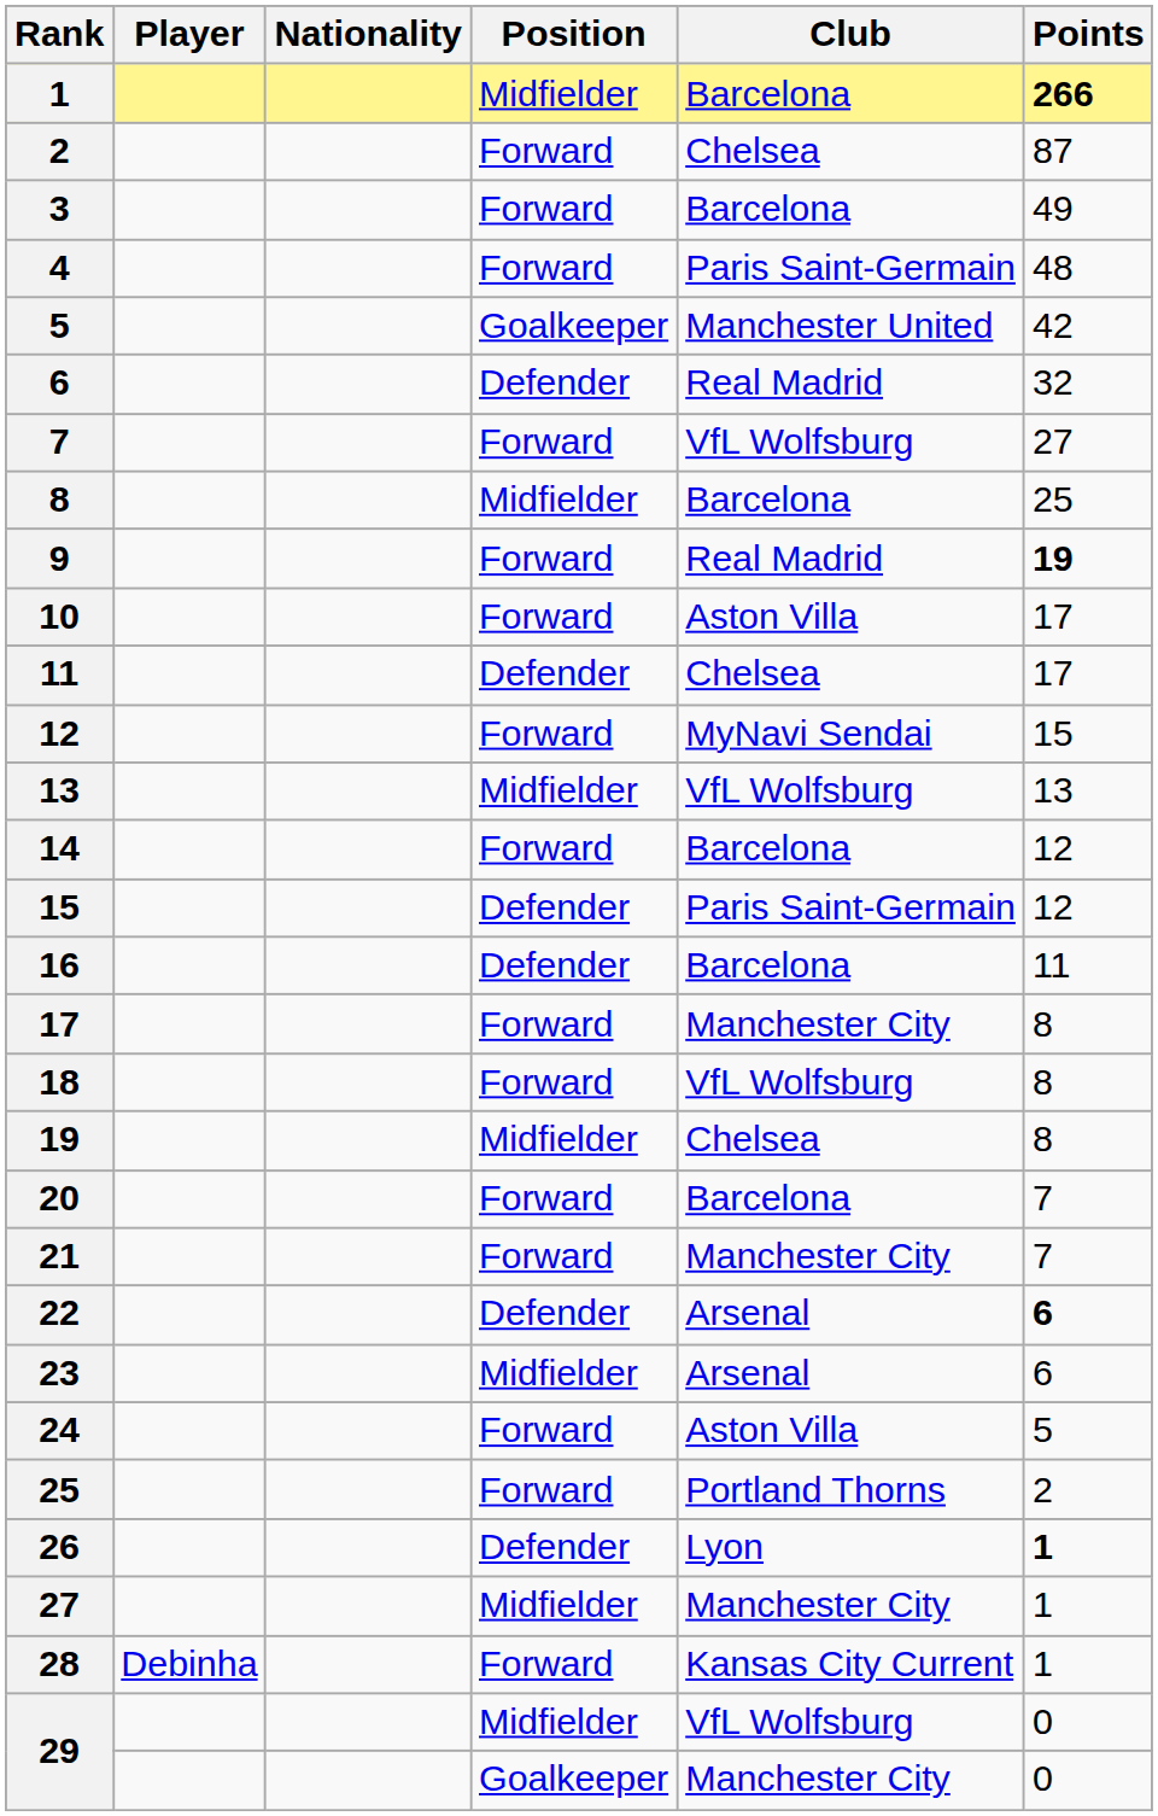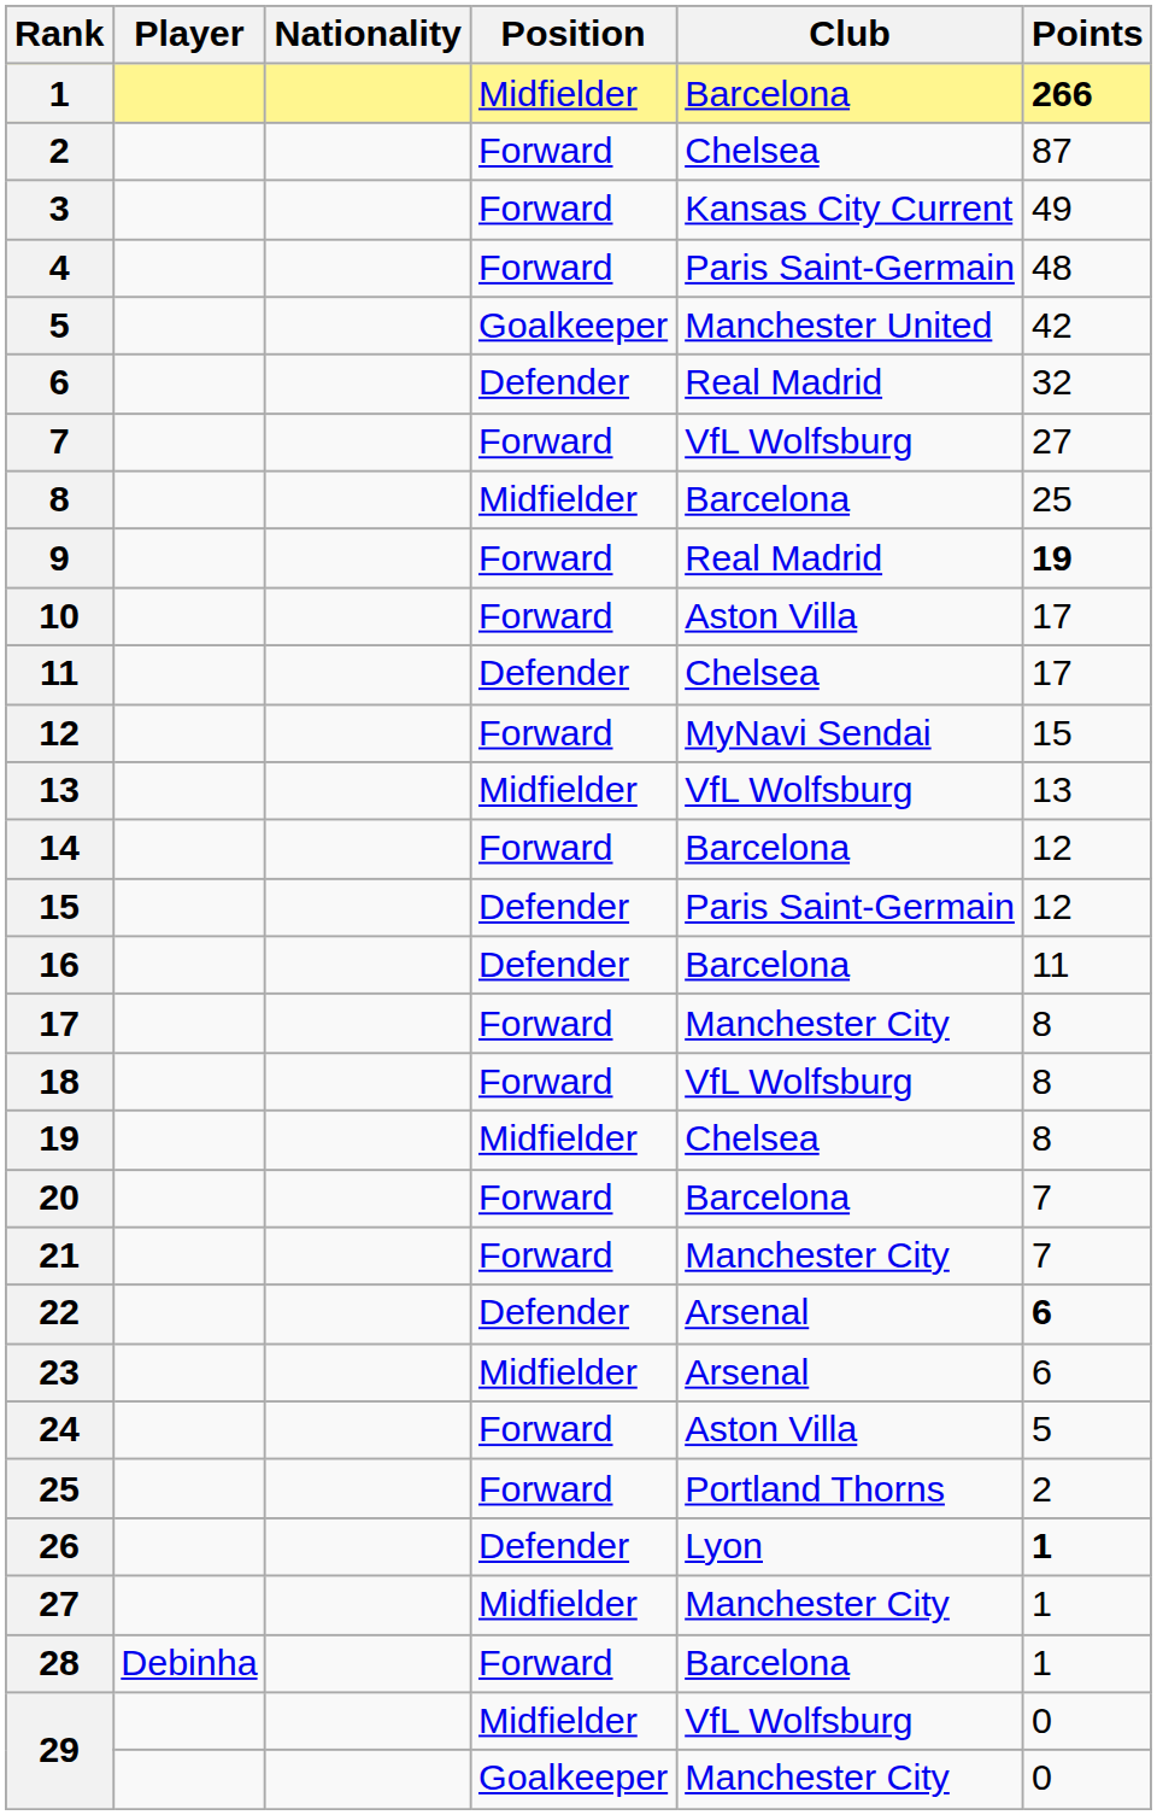 <table class="wikitable sortable">
 <tr>
 <th scope="col">Rank</th>
 <th scope="col">Player</th>
 <th scope="col">Nationality</th>
 <th scope="col">Position</th>
 <th scope="col">Club</th>
 <th scope="col">Points</th>
 </tr>
 <tr style="background-color:#FFF68F">
 <th scope="row">1</th>
 <td><strong></strong></td>
 <td></td>
 <td><a href='#'>Midfielder</a></td>
 <td> <a href='#'>Barcelona</a></td>
 <td><strong>266</strong></td>
 </tr>
 <tr>
 <th scope="row">2</th>
 <td></td>
 <td></td>
 <td><a href='#'>Forward</a></td>
 <td> <a href='#'>Chelsea</a></td>
 <td>87</td>
 </tr>
 <tr>
 <th scope="row">3</th>
 <td></td>
 <td></td>
 <td><a href='#'>Forward</a></td>
-<td> <a href='#'>Barcelona</a></td>
+<td> <a href='#'>Kansas City Current</a></td>
 <td>49</td>
 </tr>
 <tr>
 <th scope="row">4</th>
 <td></td>
 <td></td>
 <td><a href='#'>Forward</a></td>
 <td> <a href='#'>Paris Saint-Germain</a></td>
 <td>48</td>
 </tr>
 <tr>
 <th scope="row">5</th>
 <td></td>
 <td></td>
 <td><a href='#'>Goalkeeper</a></td>
 <td> <a href='#'>Manchester United</a></td>
 <td>42</td>
 </tr>
 <tr>
 <th scope="row">6</th>
 <td></td>
 <td></td>
 <td><a href='#'>Defender</a></td>
 <td> <a href='#'>Real Madrid</a></td>
 <td>32</td>
 </tr>
 <tr>
 <th scope="row">7</th>
 <td></td>
 <td></td>
 <td><a href='#'>Forward</a></td>
 <td> <a href='#'>VfL Wolfsburg</a></td>
 <td>27</td>
 </tr>
 <tr>
 <th scope="row">8</th>
 <td></td>
 <td></td>
 <td><a href='#'>Midfielder</a></td>
 <td> <a href='#'>Barcelona</a></td>
 <td>25</td>
 </tr>
 <tr>
 <th scope="row">9</th>
 <td></td>
 <td></td>
 <td><a href='#'>Forward</a></td>
 <td> <a href='#'>Real Madrid</a></td>
 <td><strong>19</strong></td>
 </tr>
 <tr>
 <th scope="row">10</th>
 <td></td>
 <td></td>
 <td><a href='#'>Forward</a></td>
 <td> <a href='#'>Aston Villa</a></td>
 <td>17</td>
 </tr>
 <tr>
 <th scope="row">11</th>
 <td></td>
 <td></td>
 <td><a href='#'>Defender</a></td>
 <td> <a href='#'>Chelsea</a></td>
 <td>17</td>
 </tr>
 <tr>
 <th scope="row">12</th>
 <td></td>
 <td></td>
 <td><a href='#'>Forward</a></td>
 <td> <a href='#'>MyNavi Sendai</a></td>
 <td>15</td>
 </tr>
 <tr>
 <th scope="row">13</th>
 <td></td>
 <td></td>
 <td><a href='#'>Midfielder</a></td>
 <td> <a href='#'>VfL Wolfsburg</a></td>
 <td>13</td>
 </tr>
 <tr>
 <th scope="row">14</th>
 <td></td>
 <td></td>
 <td><a href='#'>Forward</a></td>
 <td> <a href='#'>Barcelona</a></td>
 <td>12</td>
 </tr>
 <tr>
 <th scope="row">15</th>
 <td></td>
 <td></td>
 <td><a href='#'>Defender</a></td>
 <td> <a href='#'>Paris Saint-Germain</a></td>
 <td>12</td>
 </tr>
 <tr>
 <th scope="row">16</th>
 <td></td>
 <td></td>
 <td><a href='#'>Defender</a></td>
 <td> <a href='#'>Barcelona</a></td>
 <td>11</td>
 </tr>
 <tr>
 <th scope="row">17</th>
 <td></td>
 <td></td>
 <td><a href='#'>Forward</a></td>
 <td> <a href='#'>Manchester City</a></td>
 <td>8</td>
 </tr>
 <tr>
 <th scope="row">18</th>
 <td></td>
 <td></td>
 <td><a href='#'>Forward</a></td>
 <td> <a href='#'>VfL Wolfsburg</a></td>
 <td>8</td>
 </tr>
 <tr>
 <th scope="row">19</th>
 <td></td>
 <td></td>
 <td><a href='#'>Midfielder</a></td>
 <td> <a href='#'>Chelsea</a></td>
 <td>8</td>
 </tr>
 <tr>
 <th scope="row">20</th>
 <td></td>
 <td></td>
 <td><a href='#'>Forward</a></td>
 <td> <a href='#'>Barcelona</a></td>
 <td>7</td>
 </tr>
 <tr>
 <th scope="row">21</th>
 <td></td>
 <td></td>
 <td><a href='#'>Forward</a></td>
 <td> <a href='#'>Manchester City</a></td>
 <td>7</td>
 </tr>
 <tr>
 <th scope="row">22</th>
 <td></td>
 <td></td>
 <td><a href='#'>Defender</a></td>
 <td> <a href='#'>Arsenal</a></td>
 <td><strong>6</strong></td>
 </tr>
 <tr>
 <th scope="row">23</th>
 <td></td>
 <td></td>
 <td><a href='#'>Midfielder</a></td>
 <td> <a href='#'>Arsenal</a></td>
 <td>6</td>
 </tr>
 <tr>
 <th scope="row">24</th>
 <td></td>
 <td></td>
 <td><a href='#'>Forward</a></td>
 <td> <a href='#'>Aston Villa</a></td>
 <td>5</td>
 </tr>
 <tr>
 <th scope="row">25</th>
 <td></td>
 <td></td>
 <td><a href='#'>Forward</a></td>
 <td> <a href='#'>Portland Thorns</a></td>
 <td>2</td>
 </tr>
 <tr>
 <th scope="row">26</th>
 <td></td>
 <td></td>
 <td><a href='#'>Defender</a></td>
 <td> <a href='#'>Lyon</a></td>
 <td><strong>1</strong></td>
 </tr>
 <tr>
 <th scope="row">27</th>
 <td></td>
 <td></td>
 <td><a href='#'>Midfielder</a></td>
 <td> <a href='#'>Manchester City</a></td>
 <td>1</td>
 </tr>
 <tr>
 <th scope="row">28</th>
 <td><a href='#'>Debinha</a></td>
 <td></td>
 <td><a href='#'>Forward</a></td>
-<td> <a href='#'>Kansas City Current</a></td>
+<td> <a href='#'>Barcelona</a></td>
 <td>1</td>
 </tr>
 <tr>
 <th scope="row" rowspan="2">29</th>
 <td></td>
 <td></td>
 <td><a href='#'>Midfielder</a></td>
 <td> <a href='#'>VfL Wolfsburg</a></td>
 <td>0</td>
 </tr>
 <tr>
 <td></td>
 <td></td>
 <td><a href='#'>Goalkeeper</a></td>
 <td> <a href='#'>Manchester City</a></td>
 <td>0</td>
 </tr>
 </table>
